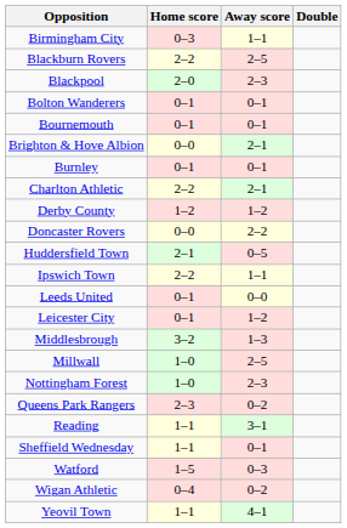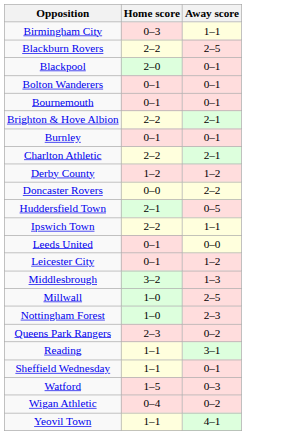 <table class="wikitable" style="text-align: center;">
 <tr>
 <th>Opposition</th>
 <th>Home score</th>
 <th>Away score</th>
-<th>Double</th>
 </tr>
 <tr>
 <td><a href='#'>Birmingham City</a></td>
 <td style="background:#fdd;">0–3</td>
 <td style="background:#ffd;">1–1</td>
-<td></td>
 </tr>
 <tr>
 <td><a href='#'>Blackburn Rovers</a></td>
 <td style="background:#ffd;">2–2</td>
 <td style="background:#fdd;">2–5</td>
-<td></td>
 </tr>
 <tr>
 <td><a href='#'>Blackpool</a></td>
 <td style="background:#dfd;">2–0</td>
-<td style="background:#fdd;">2–3</td>
-<td></td>
+<td style="background:#fdd;">0–1</td>
 </tr>
 <tr>
 <td><a href='#'>Bolton Wanderers</a></td>
 <td style="background:#fdd;">0–1</td>
 <td style="background:#fdd;">0–1</td>
-<td></td>
 </tr>
 <tr>
 <td><a href='#'>Bournemouth</a></td>
 <td style="background:#fdd;">0–1</td>
 <td style="background:#fdd;">0–1</td>
-<td></td>
 </tr>
 <tr>
 <td><a href='#'>Brighton & Hove Albion</a></td>
-<td style="background:#ffd;">0–0</td>
+<td style="background:#ffd;">2–2</td>
 <td style="background:#dfd;">2–1</td>
-<td></td>
 </tr>
 <tr>
 <td><a href='#'>Burnley</a></td>
 <td style="background:#fdd;">0–1</td>
 <td style="background:#fdd;">0–1</td>
-<td></td>
 </tr>
 <tr>
 <td><a href='#'>Charlton Athletic</a></td>
 <td style="background:#ffd;">2–2</td>
 <td style="background:#dfd;">2–1</td>
-<td></td>
 </tr>
 <tr>
 <td><a href='#'>Derby County</a></td>
 <td style="background:#fdd;">1–2</td>
 <td style="background:#fdd;">1–2</td>
-<td></td>
 </tr>
 <tr>
 <td><a href='#'>Doncaster Rovers</a></td>
 <td style="background:#ffd;">0–0</td>
 <td style="background:#ffd;">2–2</td>
-<td></td>
 </tr>
 <tr>
 <td><a href='#'>Huddersfield Town</a></td>
 <td style="background:#dfd;">2–1</td>
 <td style="background:#fdd;">0–5</td>
-<td></td>
 </tr>
 <tr>
 <td><a href='#'>Ipswich Town</a></td>
 <td style="background:#ffd;">2–2</td>
 <td style="background:#ffd;">1–1</td>
-<td></td>
 </tr>
 <tr>
 <td><a href='#'>Leeds United</a></td>
 <td style="background:#fdd;">0–1</td>
 <td style="background:#ffd;">0–0</td>
-<td></td>
 </tr>
 <tr>
 <td><a href='#'>Leicester City</a></td>
 <td style="background:#fdd;">0–1</td>
 <td style="background:#fdd;">1–2</td>
-<td></td>
 </tr>
 <tr>
 <td><a href='#'>Middlesbrough</a></td>
 <td style="background:#dfd;">3–2</td>
 <td style="background:#fdd;">1–3</td>
-<td></td>
 </tr>
 <tr>
 <td><a href='#'>Millwall</a></td>
 <td style="background:#dfd;">1–0</td>
 <td style="background:#fdd;">2–5</td>
-<td></td>
 </tr>
 <tr>
 <td><a href='#'>Nottingham Forest</a></td>
 <td style="background:#dfd;">1–0</td>
 <td style="background:#fdd;">2–3</td>
-<td></td>
 </tr>
 <tr>
 <td><a href='#'>Queens Park Rangers</a></td>
 <td style="background:#fdd;">2–3</td>
 <td style="background:#fdd;">0–2</td>
-<td></td>
 </tr>
 <tr>
 <td><a href='#'>Reading</a></td>
 <td style="background:#ffd;">1–1</td>
 <td style="background:#dfd;">3–1</td>
-<td></td>
 </tr>
 <tr>
 <td><a href='#'>Sheffield Wednesday</a></td>
 <td style="background:#ffd;">1–1</td>
 <td style="background:#fdd;">0–1</td>
-<td></td>
 </tr>
 <tr>
 <td><a href='#'>Watford</a></td>
 <td style="background:#fdd;">1–5</td>
 <td style="background:#fdd;">0–3</td>
-<td></td>
 </tr>
 <tr>
 <td><a href='#'>Wigan Athletic</a></td>
 <td style="background:#fdd;">0–4</td>
 <td style="background:#fdd;">0–2</td>
-<td></td>
 </tr>
 <tr>
 <td><a href='#'>Yeovil Town</a></td>
 <td style="background:#ffd;">1–1</td>
 <td style="background:#dfd;">4–1</td>
-<td></td>
 </tr>
 </table>
